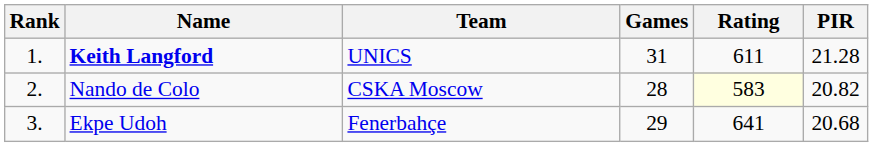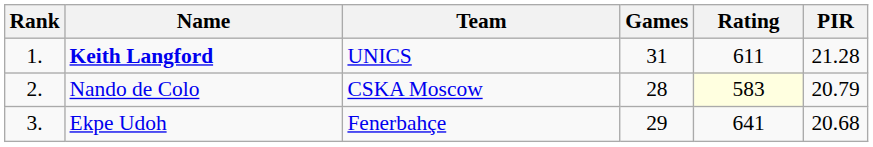 <table class="wikitable sortable" style="text-align: center;">
 <tr>
 <th>Rank</th>
 <th width=200>Name</th>
 <th width=200>Team</th>
 <th>Games</th>
 <th width=75>Rating</th>
 <th width=40>PIR</th>
 </tr>
 <tr>
 <td>1.</td>
 <td align="left"> <strong><a href='#'>Keith Langford</a></strong></td>
 <td align="left"> <a href='#'>UNICS</a></td>
 <td>31</td>
 <td>611</td>
 <td>21.28</td>
 </tr>
 <tr>
 <td>2.</td>
 <td align="left"> <a href='#'>Nando de Colo</a></td>
 <td align="left"> <a href='#'>CSKA Moscow</a></td>
 <td>28</td>
 <td style="background: lightyellow;">583</td>
-<td>20.82</td>
+<td>20.79</td>
 </tr>
 <tr>
 <td>3.</td>
 <td align="left"> <a href='#'>Ekpe Udoh</a></td>
 <td align="left"> <a href='#'>Fenerbahçe</a></td>
 <td>29</td>
 <td>641</td>
 <td>20.68</td>
 </tr>
 </table>
